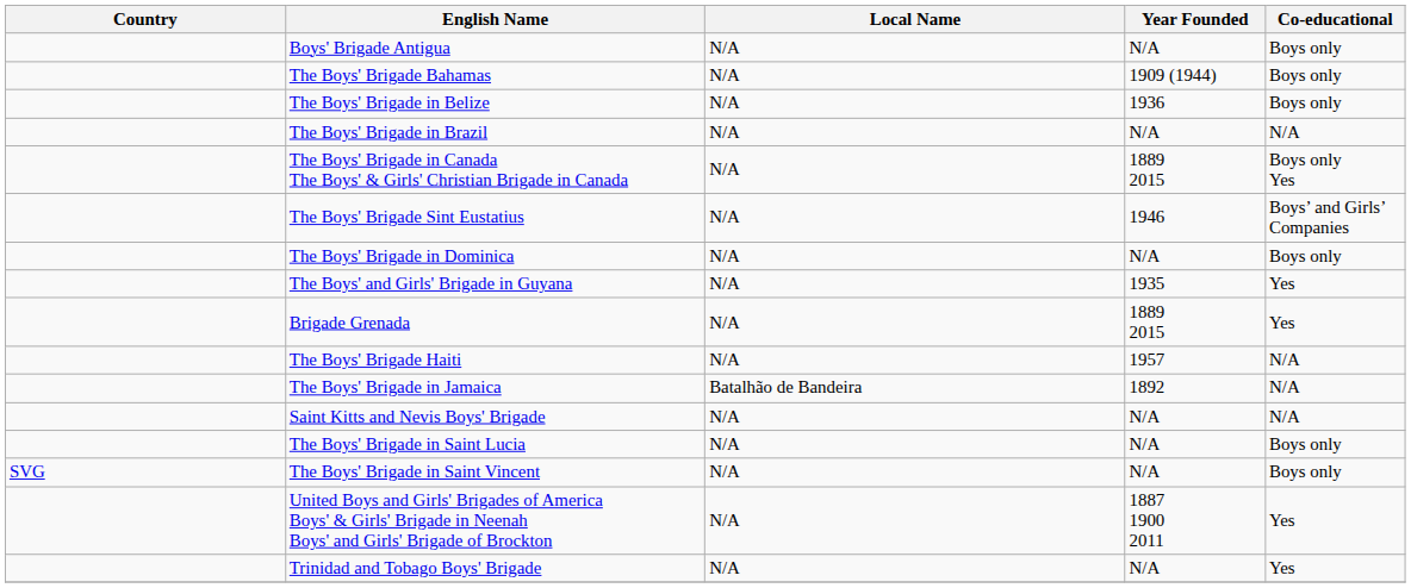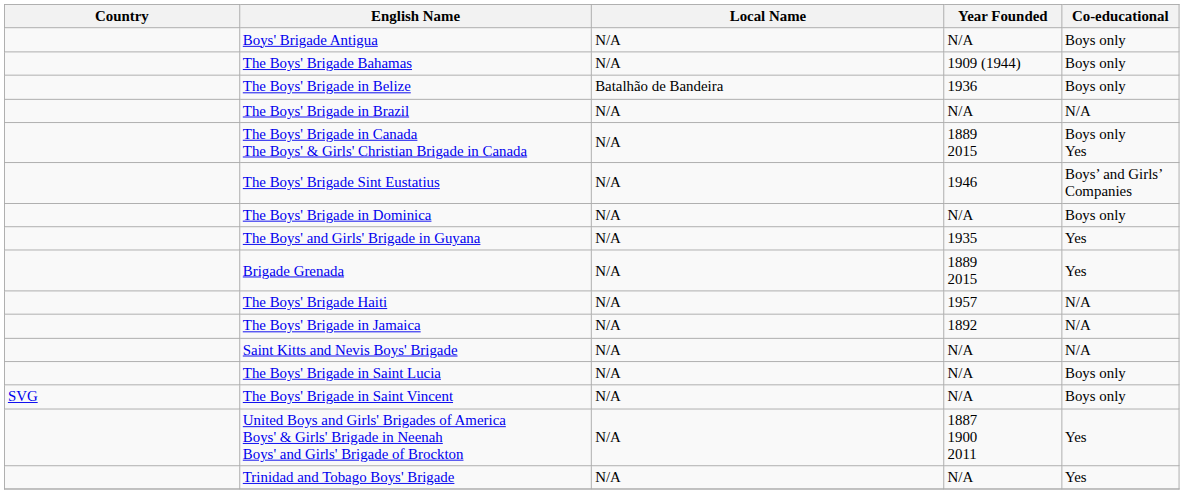 <table class="wikitable sortable collapsible" width="100%">
 <tr>
 <th scope="col" class="unsortable" width="20%">Country</th>
 <th scope="col" width="30%" class="unsortable">English Name</th>
 <th scope="col" width="30%" class="unsortable">Local Name</th>
 <th scope="col" width="10%">Year Founded</th>
 <th scope="col" width="10%" class="unsortable">Co-educational</th>
 </tr>
 <tr>
 <td></td>
 <td><a href='#'>Boys' Brigade Antigua</a></td>
 <td>N/A</td>
 <td>N/A</td>
 <td>Boys only</td>
 </tr>
 <tr>
 <td></td>
 <td><a href='#'>The Boys' Brigade Bahamas</a></td>
 <td>N/A</td>
 <td>1909 (1944)</td>
 <td>Boys only</td>
 </tr>
 <tr>
 <td></td>
 <td><a href='#'>The Boys' Brigade in Belize</a></td>
-<td>N/A</td>
+<td>Batalhão de Bandeira</td>
 <td>1936</td>
 <td>Boys only</td>
 </tr>
 <tr>
 <td></td>
 <td><a href='#'>The Boys' Brigade in Brazil</a></td>
 <td>N/A</td>
 <td>N/A</td>
 <td>N/A</td>
 </tr>
 <tr>
 <td></td>
 <td><a href='#'>The Boys' Brigade in Canada</a><br><a href='#'>The Boys' & Girls' Christian Brigade in Canada</a></td>
 <td>N/A</td>
 <td>1889<br>2015</td>
 <td>Boys only<br>Yes</td>
 </tr>
 <tr>
 <td></td>
 <td><a href='#'>The Boys' Brigade Sint Eustatius</a></td>
 <td>N/A</td>
 <td>1946</td>
 <td>Boys’ and Girls’ Companies</td>
 </tr>
 <tr>
 <td></td>
 <td><a href='#'>The Boys' Brigade in Dominica</a></td>
 <td>N/A</td>
 <td>N/A</td>
 <td>Boys only</td>
 </tr>
 <tr>
 <td></td>
 <td><a href='#'>The Boys' and Girls' Brigade in Guyana</a></td>
 <td>N/A</td>
 <td>1935</td>
 <td>Yes</td>
 </tr>
 <tr>
 <td></td>
 <td><a href='#'>Brigade Grenada</a></td>
 <td>N/A</td>
 <td>1889<br>2015</td>
 <td>Yes</td>
 </tr>
 <tr>
 <td></td>
 <td><a href='#'>The Boys' Brigade Haiti</a></td>
 <td>N/A</td>
 <td>1957</td>
 <td>N/A</td>
 </tr>
 <tr>
 <td></td>
 <td><a href='#'>The Boys' Brigade in Jamaica</a></td>
-<td>Batalhão de Bandeira</td>
+<td>N/A</td>
 <td>1892</td>
 <td>N/A</td>
 </tr>
 <tr>
 <td></td>
 <td><a href='#'>Saint Kitts and Nevis Boys' Brigade</a></td>
 <td>N/A</td>
 <td>N/A</td>
 <td>N/A</td>
 </tr>
 <tr>
 <td></td>
 <td><a href='#'>The Boys' Brigade in Saint Lucia</a></td>
 <td>N/A</td>
 <td>N/A</td>
 <td>Boys only</td>
 </tr>
 <tr>
 <td> <a href='#'>SVG</a></td>
 <td><a href='#'>The Boys' Brigade in Saint Vincent</a></td>
 <td>N/A</td>
 <td>N/A</td>
 <td>Boys only</td>
 </tr>
 <tr>
 <td></td>
 <td><a href='#'>United Boys and Girls' Brigades of America</a><br><a href='#'>Boys' & Girls' Brigade in Neenah</a><br><a href='#'>Boys' and Girls' Brigade of Brockton</a></td>
 <td>N/A</td>
 <td>1887<br>1900<br>2011</td>
 <td>Yes</td>
 </tr>
 <tr>
 <td></td>
 <td><a href='#'>Trinidad and Tobago Boys' Brigade</a></td>
 <td>N/A</td>
 <td>N/A</td>
 <td>Yes</td>
 </tr>
 <tr>
 </tr>
 </table>
